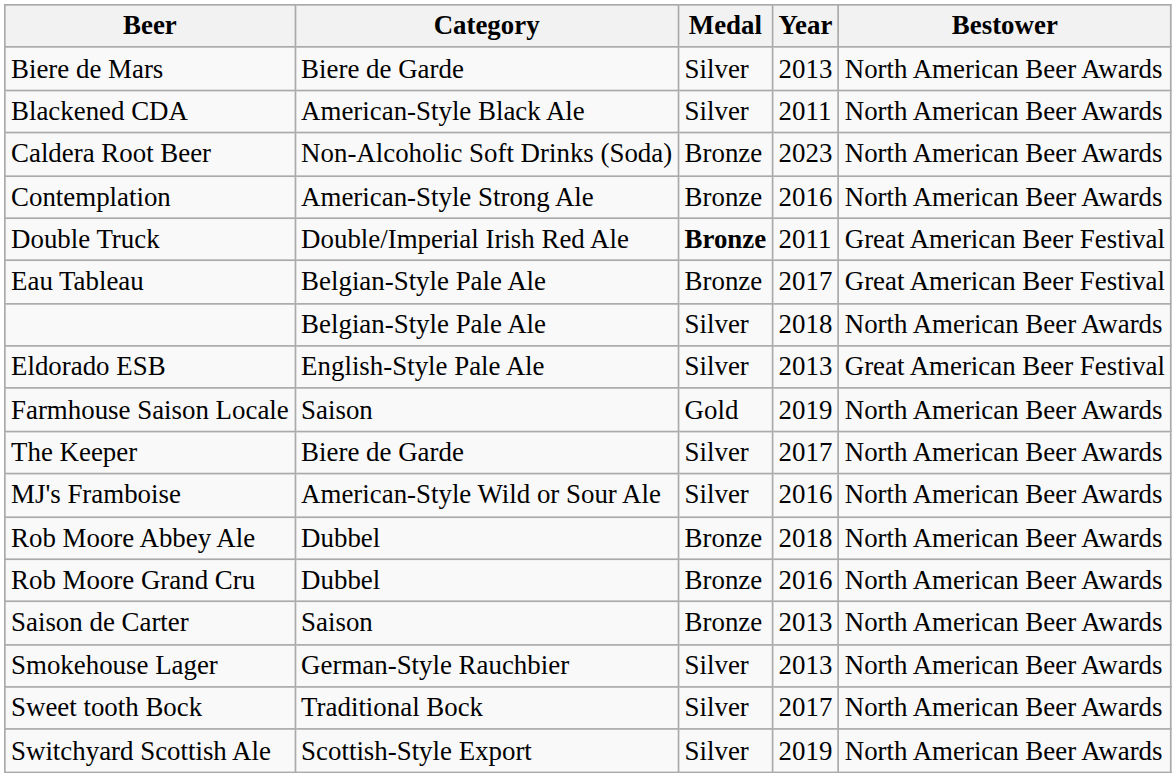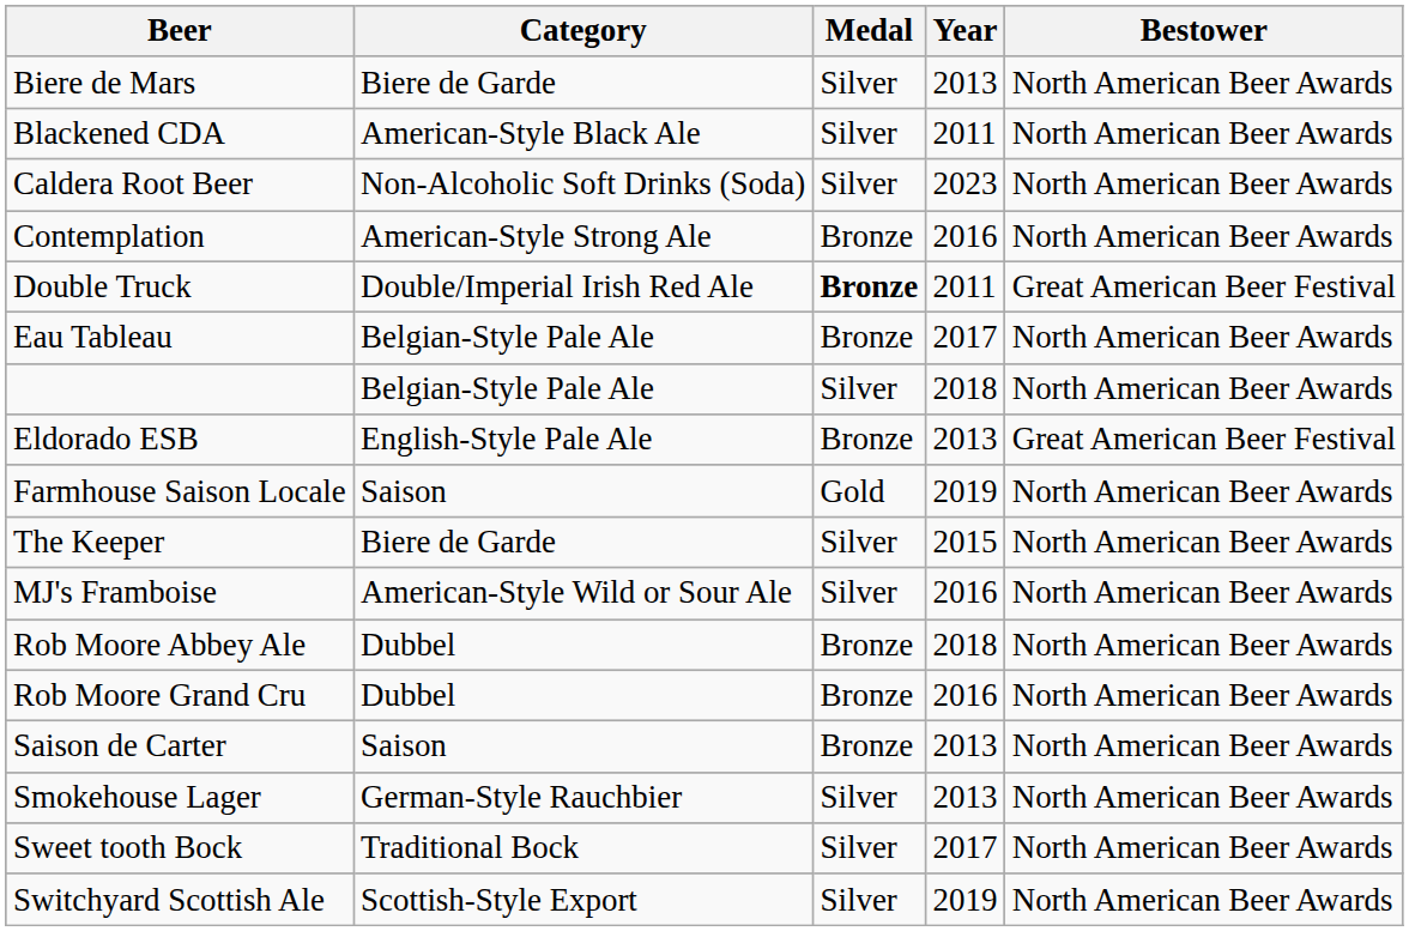 <table class="wikitable">
 <tr>
 <th>Beer</th>
 <th>Category</th>
 <th>Medal</th>
 <th>Year</th>
 <th>Bestower</th>
 </tr>
 <tr>
 <td>Biere de Mars</td>
 <td>Biere de Garde</td>
 <td>Silver</td>
 <td>2013</td>
 <td>North American Beer Awards</td>
 </tr>
 <tr>
 <td>Blackened CDA</td>
 <td>American-Style Black Ale</td>
 <td>Silver</td>
 <td>2011</td>
 <td>North American Beer Awards</td>
 </tr>
 <tr>
 <td>Caldera Root Beer</td>
 <td>Non-Alcoholic Soft Drinks (Soda)</td>
-<td>Bronze</td>
+<td>Silver</td>
 <td>2023</td>
 <td>North American Beer Awards</td>
 </tr>
 <tr>
 <td>Contemplation</td>
 <td>American-Style Strong Ale</td>
 <td>Bronze</td>
 <td>2016</td>
 <td>North American Beer Awards</td>
 </tr>
 <tr>
 <td>Double Truck</td>
 <td>Double/Imperial Irish Red Ale</td>
 <td><strong>Bronze</strong></td>
 <td>2011</td>
 <td>Great American Beer Festival</td>
 </tr>
 <tr>
 <td>Eau Tableau</td>
 <td>Belgian-Style Pale Ale</td>
 <td>Bronze</td>
 <td>2017</td>
-<td>Great American Beer Festival</td>
+<td>North American Beer Awards</td>
 </tr>
 <tr>
 <td></td>
 <td>Belgian-Style Pale Ale</td>
 <td>Silver</td>
 <td>2018</td>
 <td>North American Beer Awards</td>
 </tr>
 <tr>
 <td>Eldorado ESB</td>
 <td>English-Style Pale Ale</td>
-<td>Silver</td>
+<td>Bronze</td>
 <td>2013</td>
 <td>Great American Beer Festival</td>
 </tr>
 <tr>
 <td>Farmhouse Saison Locale</td>
 <td>Saison</td>
 <td>Gold</td>
 <td>2019</td>
 <td>North American Beer Awards</td>
 </tr>
 <tr>
 <td>The Keeper</td>
 <td>Biere de Garde</td>
 <td>Silver</td>
-<td>2017</td>
+<td>2015</td>
 <td>North American Beer Awards</td>
 </tr>
 <tr>
 <td>MJ's Framboise</td>
 <td>American-Style Wild or Sour Ale</td>
 <td>Silver</td>
 <td>2016</td>
 <td>North American Beer Awards</td>
 </tr>
 <tr>
 <td>Rob Moore Abbey Ale</td>
 <td>Dubbel</td>
 <td>Bronze</td>
 <td>2018</td>
 <td>North American Beer Awards</td>
 </tr>
 <tr>
 <td>Rob Moore Grand Cru</td>
 <td>Dubbel</td>
 <td>Bronze</td>
 <td>2016</td>
 <td>North American Beer Awards</td>
 </tr>
 <tr>
 <td>Saison de Carter</td>
 <td>Saison</td>
 <td>Bronze</td>
 <td>2013</td>
 <td>North American Beer Awards</td>
 </tr>
 <tr>
 <td>Smokehouse Lager</td>
 <td>German-Style Rauchbier</td>
 <td>Silver</td>
 <td>2013</td>
 <td>North American Beer Awards</td>
 </tr>
 <tr>
 <td>Sweet tooth Bock</td>
 <td>Traditional Bock</td>
 <td>Silver</td>
 <td>2017</td>
 <td>North American Beer Awards</td>
 </tr>
 <tr>
 <td>Switchyard Scottish Ale</td>
 <td>Scottish-Style Export</td>
 <td>Silver</td>
 <td>2019</td>
 <td>North American Beer Awards</td>
 </tr>
 <tr>
 </tr>
 </table>
